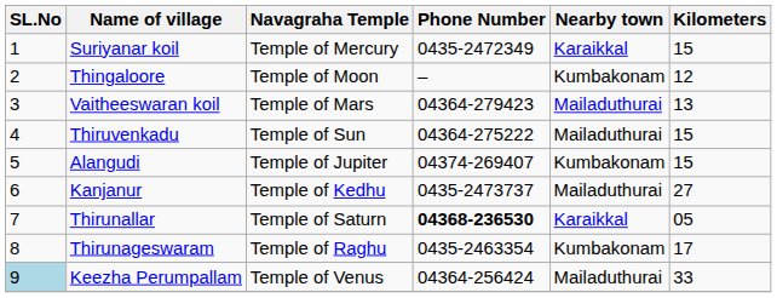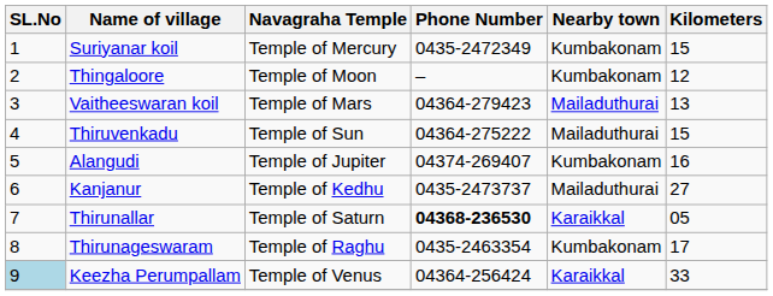 <table class="wikitable">
 <tr>
 <th>SL.No</th>
 <th>Name of village</th>
 <th>Navagraha Temple</th>
 <th>Phone Number</th>
 <th>Nearby town</th>
 <th>Kilometers</th>
 </tr>
 <tr>
 <td>1</td>
 <td><a href='#'>Suriyanar koil</a></td>
 <td>Temple of Mercury</td>
 <td>0435-2472349</td>
-<td><a href='#'>Karaikkal</a></td>
+<td>Kumbakonam</td>
 <td>15</td>
 </tr>
 <tr>
 <td>2</td>
 <td><a href='#'>Thingaloore</a></td>
 <td>Temple of Moon</td>
 <td>–</td>
 <td>Kumbakonam</td>
 <td>12</td>
 </tr>
 <tr>
 <td>3</td>
 <td><a href='#'>Vaitheeswaran koil</a></td>
 <td>Temple of Mars</td>
 <td>04364-279423</td>
 <td><a href='#'>Mailaduthurai</a></td>
 <td>13</td>
 </tr>
 <tr>
 <td>4</td>
 <td><a href='#'>Thiruvenkadu</a></td>
 <td>Temple of Sun</td>
 <td>04364-275222</td>
 <td>Mailaduthurai</td>
 <td>15</td>
 </tr>
 <tr>
 <td>5</td>
 <td><a href='#'>Alangudi</a></td>
 <td>Temple of Jupiter</td>
 <td>04374-269407</td>
 <td>Kumbakonam</td>
-<td>15</td>
+<td>16</td>
 </tr>
 <tr>
 <td>6</td>
 <td><a href='#'>Kanjanur</a></td>
 <td>Temple of <a href='#'>Kedhu</a></td>
 <td>0435-2473737</td>
 <td>Mailaduthurai</td>
 <td>27</td>
 </tr>
 <tr>
 <td>7</td>
 <td><a href='#'>Thirunallar</a></td>
 <td>Temple of Saturn</td>
 <td><strong>04368-236530</strong></td>
 <td><a href='#'>Karaikkal</a></td>
 <td>05</td>
 </tr>
 <tr>
 <td>8</td>
 <td><a href='#'>Thirunageswaram</a></td>
 <td>Temple of <a href='#'>Raghu</a></td>
 <td>0435-2463354</td>
 <td>Kumbakonam</td>
 <td>17</td>
 </tr>
 <tr>
 <td style="background: lightblue;">9</td>
 <td><a href='#'>Keezha Perumpallam</a></td>
 <td>Temple of Venus</td>
 <td>04364-256424</td>
-<td>Mailaduthurai</td>
+<td><a href='#'>Karaikkal</a></td>
 <td>33</td>
 </tr>
 <tr>
 </tr>
 </table>
